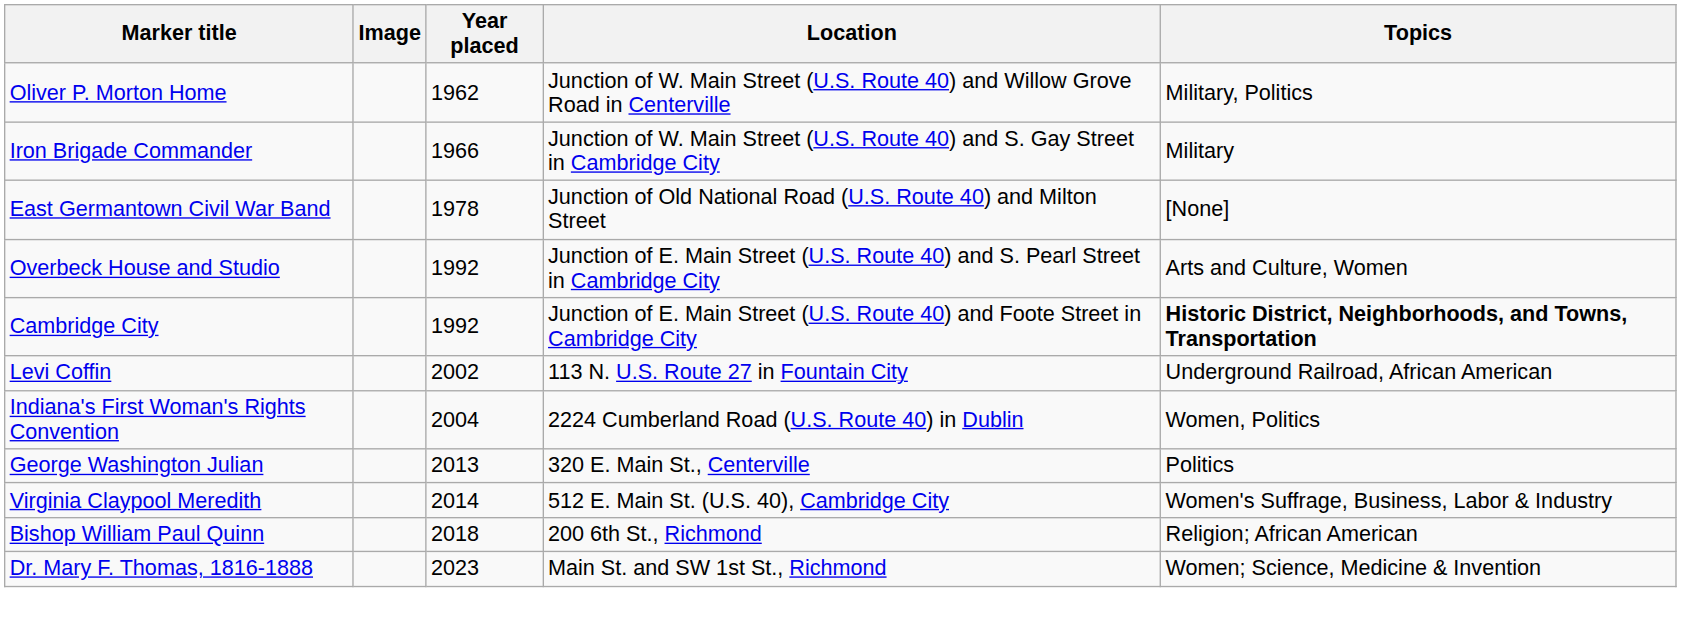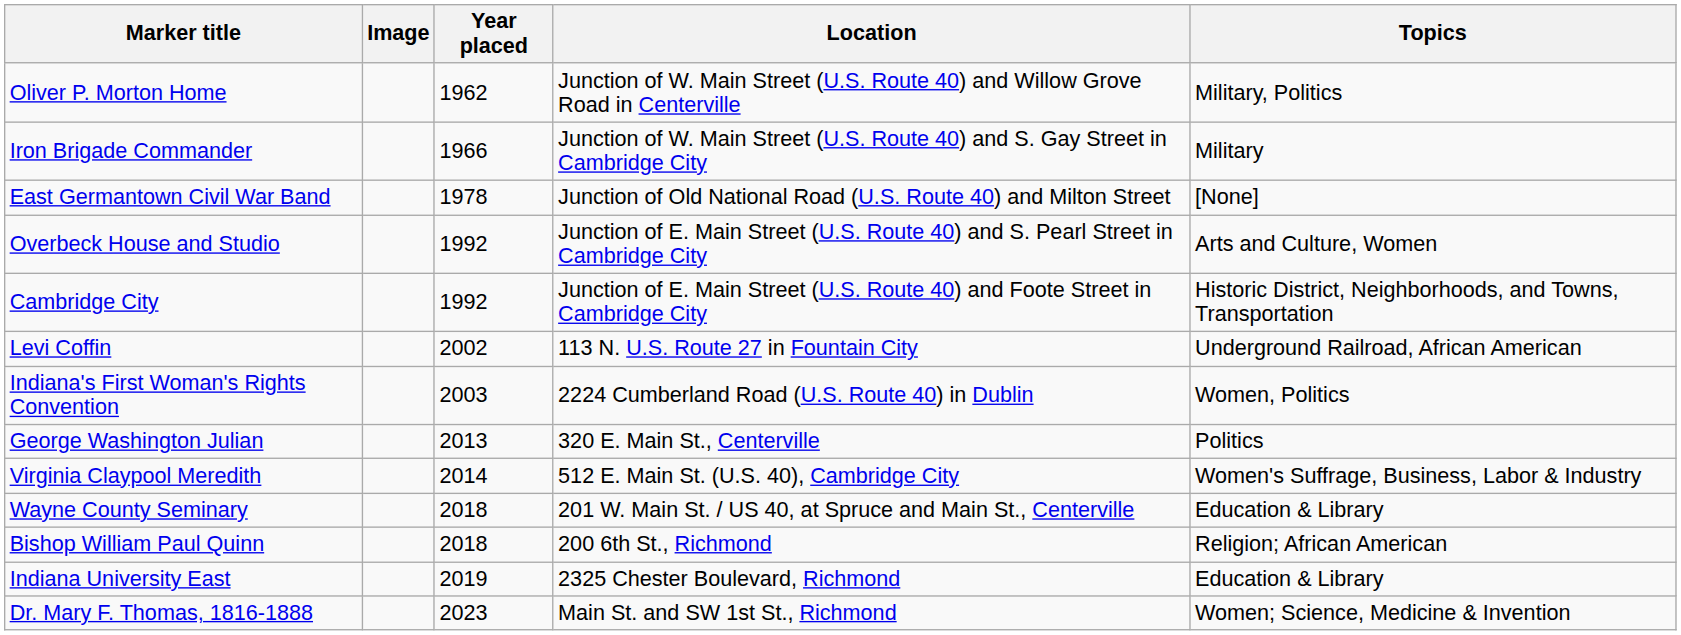 <table class="wikitable sortable" style="width:98%">
 <tr>
 <th>Marker title</th>
 <th class="unsortable">Image</th>
 <th>Year placed</th>
 <th>Location</th>
 <th>Topics</th>
 </tr>
 <tr>
 <td><a href='#'>Oliver P. Morton Home</a></td>
 <td></td>
 <td>1962</td>
 <td>Junction of W. Main Street (<a href='#'>U.S. Route 40</a>) and Willow Grove Road in <a href='#'>Centerville</a><br><small></small></td>
 <td>Military, Politics</td>
 </tr>
 <tr ->
 <td><a href='#'>Iron Brigade Commander</a></td>
 <td></td>
 <td>1966</td>
 <td>Junction of W. Main Street (<a href='#'>U.S. Route 40</a>) and S. Gay Street in <a href='#'>Cambridge City</a><br><small></small></td>
 <td>Military</td>
 </tr>
 <tr ->
 <td><a href='#'>East Germantown Civil War Band</a></td>
 <td></td>
 <td>1978</td>
 <td>Junction of Old National Road (<a href='#'>U.S. Route 40</a>) and Milton Street<br><small></small></td>
 <td>[None]</td>
 </tr>
 <tr ->
 <td><a href='#'>Overbeck House and Studio</a></td>
 <td></td>
 <td>1992</td>
 <td>Junction of E. Main Street (<a href='#'>U.S. Route 40</a>) and S. Pearl Street in <a href='#'>Cambridge City</a><br><small></small></td>
 <td>Arts and Culture, Women</td>
 </tr>
 <tr ->
 <td><a href='#'>Cambridge City</a></td>
 <td></td>
 <td>1992</td>
 <td>Junction of E. Main Street (<a href='#'>U.S. Route 40</a>) and Foote Street in <a href='#'>Cambridge City</a><br><small></small></td>
-<td><strong>Historic District, Neighborhoods, and Towns, Transportation</strong></td>
+<td>Historic District, Neighborhoods, and Towns, Transportation</td>
 </tr>
 <tr ->
 <td><a href='#'>Levi Coffin</a></td>
 <td></td>
 <td>2002</td>
 <td>113 N. <a href='#'>U.S. Route 27</a> in <a href='#'>Fountain City</a><br><small></small></td>
 <td>Underground Railroad, African American</td>
 </tr>
 <tr ->
 <td><a href='#'>Indiana's First Woman's Rights Convention</a></td>
 <td></td>
-<td>2004</td>
+<td>2003</td>
 <td>2224 Cumberland Road (<a href='#'>U.S. Route 40</a>) in <a href='#'>Dublin</a><br><small></small></td>
 <td>Women, Politics</td>
 </tr>
 <tr>
 <td><a href='#'>George Washington Julian</a></td>
 <td></td>
 <td>2013</td>
 <td>320 E. Main St., <a href='#'>Centerville</a><br><small></small></td>
 <td>Politics</td>
 </tr>
 <tr>
 <td><a href='#'>Virginia Claypool Meredith</a></td>
 <td></td>
 <td>2014</td>
 <td>512 E. Main St. (U.S. 40), <a href='#'>Cambridge City</a><br><small></small></td>
 <td>Women's Suffrage, Business, Labor & Industry</td>
 </tr>
 <tr>
+<td><a href='#'>Wayne County Seminary</a></td>
+<td></td>
+<td>2018</td>
+<td>201 W. Main St. / US 40, at Spruce and Main St., <a href='#'>Centerville</a><br><small></small></td>
+<td>Education & Library</td>
+</tr>
+<tr>
 <td><a href='#'>Bishop William Paul Quinn</a></td>
 <td></td>
 <td>2018</td>
 <td>200 6th St., <a href='#'>Richmond</a><br><small></small></td>
 <td>Religion; African American</td>
+</tr>
+<tr>
+<td><a href='#'>Indiana University East</a></td>
+<td></td>
+<td>2019</td>
+<td>2325 Chester Boulevard, <a href='#'>Richmond</a><br><small></small></td>
+<td>Education & Library</td>
 </tr>
 <tr>
 <td><a href='#'>Dr. Mary F. Thomas, 1816-1888</a></td>
 <td></td>
 <td>2023</td>
 <td>Main St. and SW 1st St., <a href='#'>Richmond</a><br><small></small></td>
 <td>Women; Science, Medicine & Invention</td>
 </tr>
 </table>
